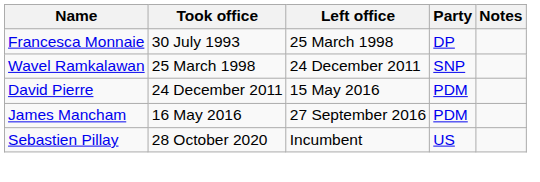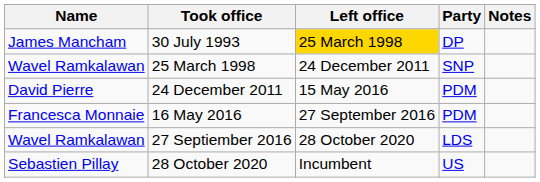 <table class="wikitable">
 <tr>
 <th>Name</th>
 <th>Took office</th>
 <th>Left office</th>
 <th>Party</th>
 <th>Notes</th>
 </tr>
 <tr>
-<td><a href='#'>Francesca Monnaie</a></td>
+<td><a href='#'>James Mancham</a></td>
 <td>30 July 1993</td>
-<td>25 March 1998</td>
+<td style="background: gold;">25 March 1998</td>
 <td><a href='#'>DP</a></td>
 <td></td>
 </tr>
 <tr>
 <td><a href='#'>Wavel Ramkalawan</a></td>
 <td>25 March 1998</td>
 <td>24 December 2011</td>
 <td><a href='#'>SNP</a></td>
 <td></td>
 </tr>
 <tr>
 <td><a href='#'>David Pierre</a></td>
 <td>24 December 2011</td>
 <td>15 May 2016</td>
 <td><a href='#'>PDM</a></td>
 <td></td>
 </tr>
 <tr>
-<td><a href='#'>James Mancham</a></td>
+<td><a href='#'>Francesca Monnaie</a></td>
 <td>16 May 2016</td>
 <td>27 September 2016</td>
 <td><a href='#'>PDM</a></td>
+<td></td>
+</tr>
+<tr>
+<td><a href='#'>Wavel Ramkalawan</a></td>
+<td>27 Septiember 2016</td>
+<td>28 October 2020</td>
+<td><a href='#'>LDS</a></td>
 <td></td>
 </tr>
 <tr>
 <td><a href='#'>Sebastien Pillay</a></td>
 <td>28 October 2020</td>
 <td>Incumbent</td>
 <td><a href='#'>US</a></td>
 <td></td>
 </tr>
 </table>
